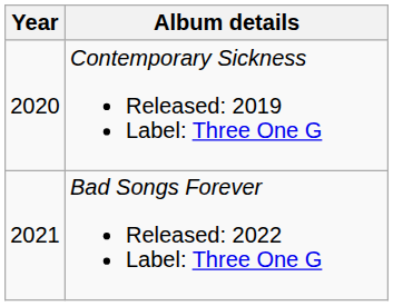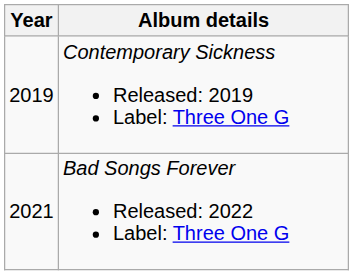 <table class="wikitable">
 <tr>
 <th>Year</th>
 <th width="225">Album details</th>
 </tr>
 <tr>
-<td>2020</td>
+<td>2019</td>
 <td><em>Contemporary Sickness</em><br><ul><li>Released: 2019</li><li>Label:  <a href='#'>Three One G</a></li></ul></td>
 </tr>
 <tr>
 <td>2021</td>
 <td><em>Bad Songs Forever</em><br><ul><li>Released: 2022</li><li>Label:  <a href='#'>Three One G</a></li></ul></td>
 </tr>
 </table>
